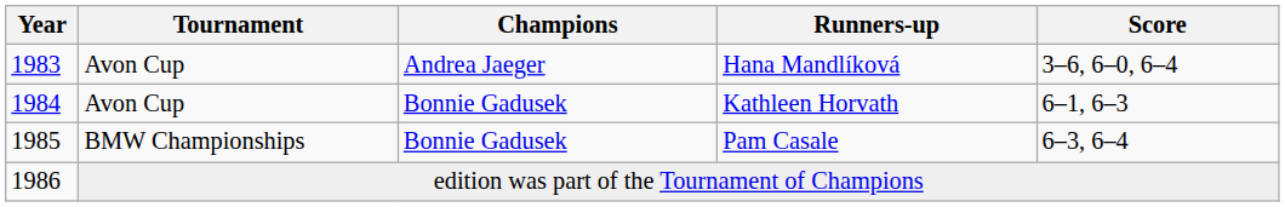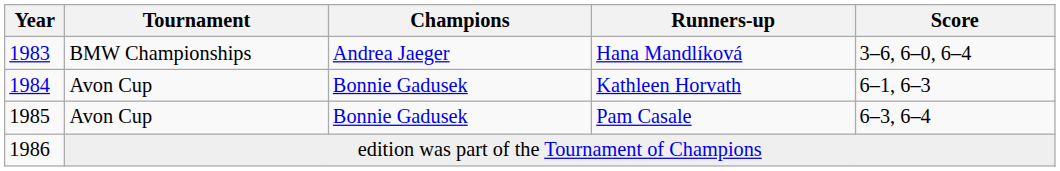 <table class="wikitable">
 <tr>
 <th style="width:40px">Year</th>
 <th style="width:200px">Tournament</th>
 <th style="width:200px">Champions</th>
 <th style="width:200px">Runners-up</th>
 <th style="width:150px" class="unsortable">Score</th>
 </tr>
 <tr>
 <td><a href='#'>1983</a></td>
-<td>Avon Cup</td>
+<td>BMW Championships</td>
 <td> <a href='#'>Andrea Jaeger</a></td>
 <td> <a href='#'>Hana Mandlíková</a></td>
 <td>3–6, 6–0, 6–4</td>
 </tr>
 <tr>
 <td><a href='#'>1984</a></td>
 <td>Avon Cup</td>
 <td> <a href='#'>Bonnie Gadusek</a></td>
 <td> <a href='#'>Kathleen Horvath</a></td>
 <td>6–1, 6–3</td>
 </tr>
 <tr>
 <td>1985</td>
-<td>BMW Championships</td>
+<td>Avon Cup</td>
 <td> <a href='#'>Bonnie Gadusek</a></td>
 <td> <a href='#'>Pam Casale</a></td>
 <td>6–3, 6–4</td>
 </tr>
 <tr>
 <td>1986</td>
 <td colspan=4 align=center style="background:#efefef">edition was part of the <a href='#'>Tournament of Champions</a></td>
 </tr>
 </table>
